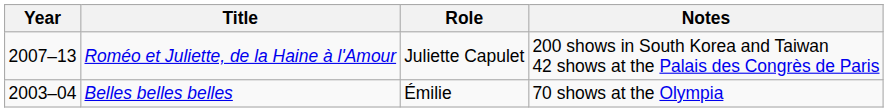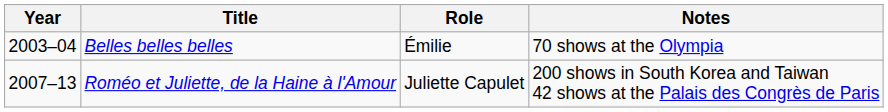 <table class="wikitable sortable">
 <tr>
 <th>Year</th>
 <th>Title</th>
 <th>Role</th>
 <th class="unsortable">Notes</th>
 </tr>
 <tr>
+<td>2003–04</td>
+<td><em><a href='#'>Belles belles belles</a></em></td>
+<td>Émilie</td>
+<td>70 shows at the <a href='#'>Olympia</a></td>
+</tr>
+<tr>
 <td>2007–13</td>
 <td><em><a href='#'>Roméo et Juliette, de la Haine à l'Amour</a></em></td>
 <td>Juliette Capulet</td>
 <td>200 shows in South Korea and Taiwan<br>42 shows at the <a href='#'>Palais des Congrès de Paris</a></td>
 </tr>
-<tr>
-<td>2003–04</td>
-<td><em><a href='#'>Belles belles belles</a></em></td>
-<td>Émilie</td>
-<td>70 shows at the <a href='#'>Olympia</a></td>
-</tr>
 </table>
